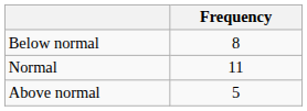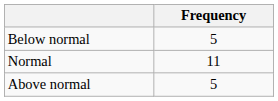 <table class="wikitable" width="300">
 <tr>
 <th></th>
 <th>Frequency</th>
 </tr>
 <tr>
 <td>Below normal</td>
-<td align="center">8</td>
+<td align="center">5</td>
 </tr>
 <tr>
 <td>Normal</td>
 <td align="center">11</td>
 </tr>
 <tr>
 <td>Above normal</td>
 <td align="center">5</td>
 </tr>
 </table>
